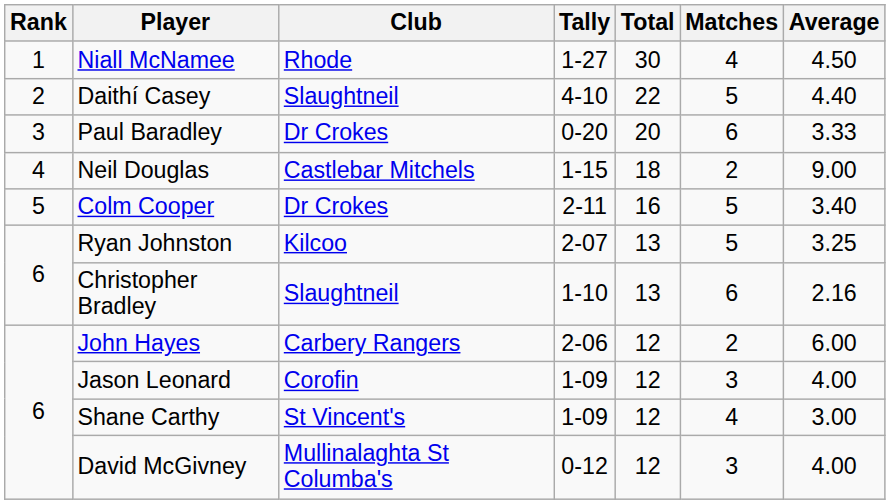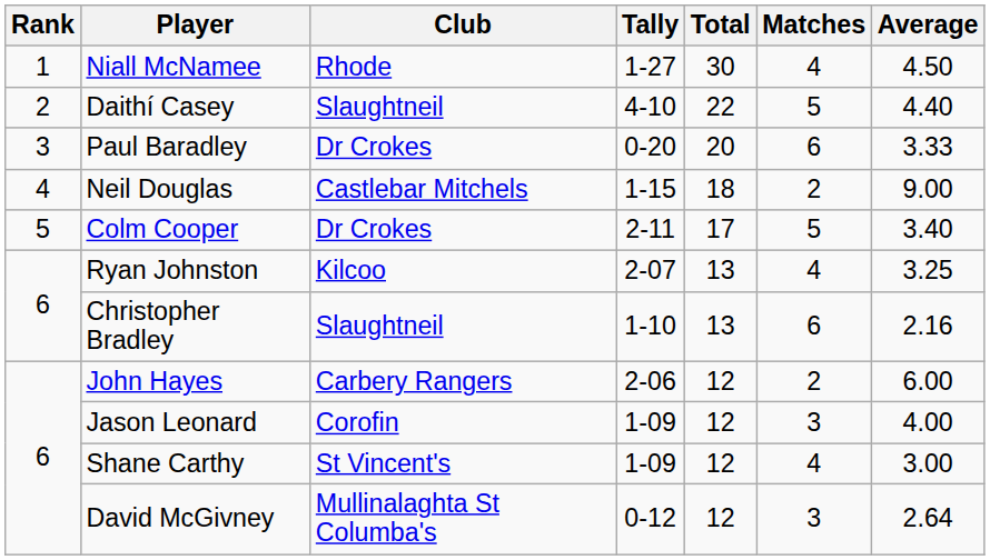 <table class="wikitable">
 <tr>
 <th>Rank</th>
 <th>Player</th>
 <th>Club</th>
 <th>Tally</th>
 <th>Total</th>
 <th>Matches</th>
 <th>Average</th>
 </tr>
 <tr>
 <td rowspan="1" style="text-align:center;">1</td>
 <td><a href='#'>Niall McNamee</a></td>
 <td><a href='#'>Rhode</a></td>
 <td align=center>1-27</td>
 <td align=center>30</td>
 <td align=center>4</td>
 <td align=center>4.50</td>
 </tr>
 <tr>
 <td rowspan="1" style="text-align:center;">2</td>
 <td>Daithí Casey</td>
 <td><a href='#'>Slaughtneil</a></td>
 <td align=center>4-10</td>
 <td align=center>22</td>
 <td align=center>5</td>
 <td align=center>4.40</td>
 </tr>
 <tr>
 <td rowspan="1" style="text-align:center;">3</td>
 <td>Paul Baradley</td>
 <td><a href='#'>Dr Crokes</a></td>
 <td align=center>0-20</td>
 <td align=center>20</td>
 <td align=center>6</td>
 <td align=center>3.33</td>
 </tr>
 <tr>
 <td rowspan="1" style="text-align:center;">4</td>
 <td>Neil Douglas</td>
 <td><a href='#'>Castlebar Mitchels</a></td>
 <td align=center>1-15</td>
 <td align=center>18</td>
 <td align=center>2</td>
 <td align=center>9.00</td>
 </tr>
 <tr>
 <td rowspan="1" style="text-align:center;">5</td>
 <td><a href='#'>Colm Cooper</a></td>
 <td><a href='#'>Dr Crokes</a></td>
 <td align=center>2-11</td>
-<td align=center>16</td>
+<td align=center>17</td>
 <td align=center>5</td>
 <td align=center>3.40</td>
 </tr>
 <tr>
 <td rowspan="2" style="text-align:center;">6</td>
 <td>Ryan Johnston</td>
 <td><a href='#'>Kilcoo</a></td>
 <td align=center>2-07</td>
 <td align=center>13</td>
-<td align=center>5</td>
+<td align=center>4</td>
 <td align=center>3.25</td>
 </tr>
 <tr>
 <td>Christopher Bradley</td>
 <td><a href='#'>Slaughtneil</a></td>
 <td align=center>1-10</td>
 <td align=center>13</td>
 <td align=center>6</td>
 <td align=center>2.16</td>
 </tr>
 <tr>
 <td rowspan="4" style="text-align:center;">6</td>
 <td><a href='#'>John Hayes</a></td>
 <td><a href='#'>Carbery Rangers</a></td>
 <td align=center>2-06</td>
 <td align=center>12</td>
 <td align=center>2</td>
 <td align=center>6.00</td>
 </tr>
 <tr>
 <td>Jason Leonard</td>
 <td><a href='#'>Corofin</a></td>
 <td align=center>1-09</td>
 <td align=center>12</td>
 <td align=center>3</td>
 <td align=center>4.00</td>
 </tr>
 <tr>
 <td>Shane Carthy</td>
 <td><a href='#'>St Vincent's</a></td>
 <td align=center>1-09</td>
 <td align=center>12</td>
 <td align=center>4</td>
 <td align=center>3.00</td>
 </tr>
 <tr>
 <td>David McGivney</td>
 <td><a href='#'>Mullinalaghta St Columba's</a></td>
 <td align=center>0-12</td>
 <td align=center>12</td>
 <td align=center>3</td>
-<td align=center>4.00</td>
+<td align=center>2.64</td>
 </tr>
 </table>
